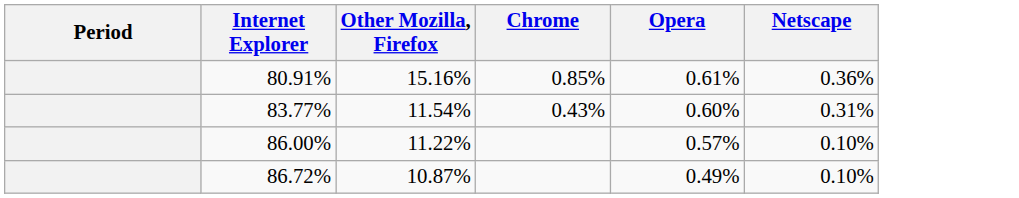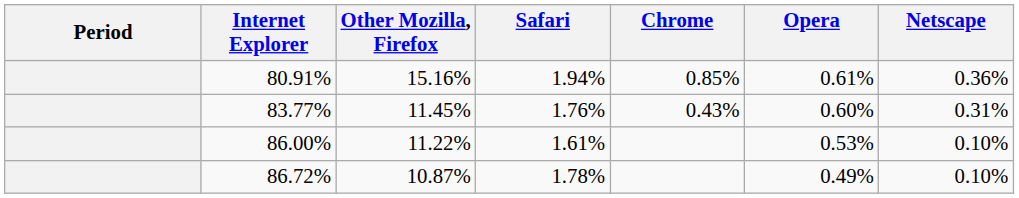 <table class="wikitable plainrowheaders sortable" style="text-align:right;white-space:nowrap">
 <tr>
 <th scope="col" style="width:9em">Period<br></th>
 <th scope="col" style="width:6em"><a href='#'>Internet<br>Explorer</a><br></th>
 <th scope="col" style="width:6em"><a href='#'>Other Mozilla</a>, <br><a href='#'>Firefox</a><br></th>
+<th scope="col" style="width:6em"><a href='#'>Safari</a><br><br></th>
 <th scope="col" style="width:6em"><a href='#'>Chrome</a><br><br></th>
 <th scope="col" style="width:6em"><a href='#'>Opera</a><br><br></th>
 <th scope="col" style="width:6em"><a href='#'>Netscape</a><br><br></th>
 </tr>
 <tr>
 <th scope="row" style="text-align:right;"> </th>
 <td>80.91%</td>
 <td>15.16%</td>
+<td>1.94%</td>
 <td>0.85%</td>
 <td>0.61%</td>
 <td>0.36%</td>
 </tr>
 <tr>
 <th scope="row" style="text-align:right;"> </th>
 <td>83.77%</td>
-<td>11.54%</td>
+<td>11.45%</td>
+<td>1.76%</td>
 <td>0.43%</td>
 <td>0.60%</td>
 <td>0.31%</td>
 </tr>
 <tr>
 <th scope="row" style="text-align:right;"> </th>
 <td>86.00%</td>
 <td>11.22%</td>
+<td>1.61%</td>
 <td></td>
-<td>0.57%</td>
+<td>0.53%</td>
 <td>0.10%</td>
 </tr>
 <tr>
 <th scope="row" style="text-align:right;"> </th>
 <td>86.72%</td>
 <td>10.87%</td>
+<td>1.78%</td>
 <td></td>
 <td>0.49%</td>
 <td>0.10%</td>
 </tr>
 </table>
